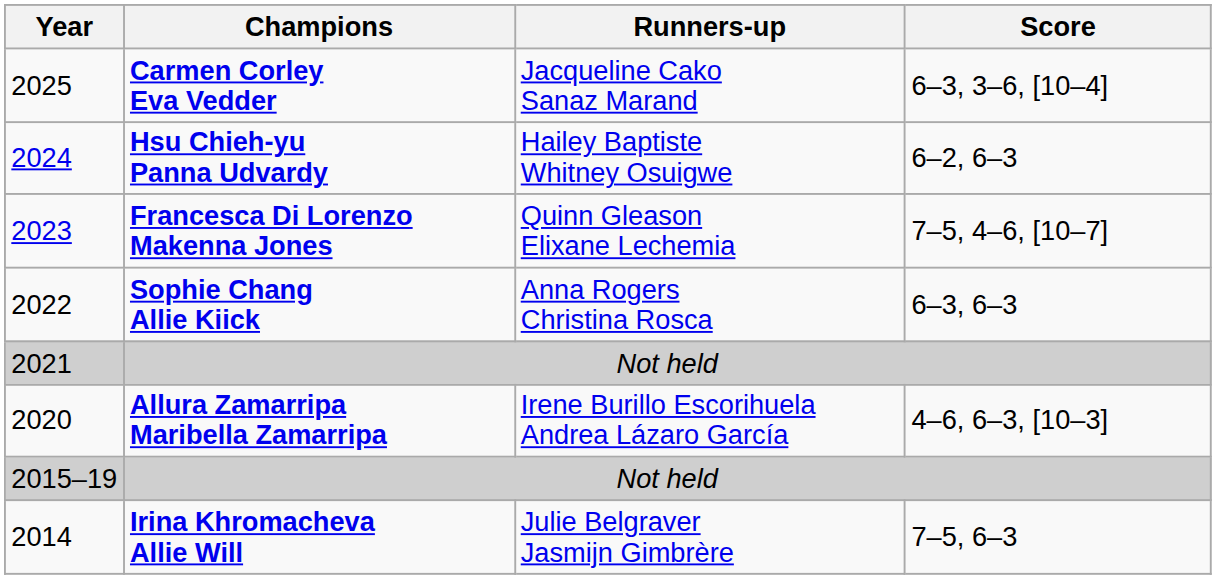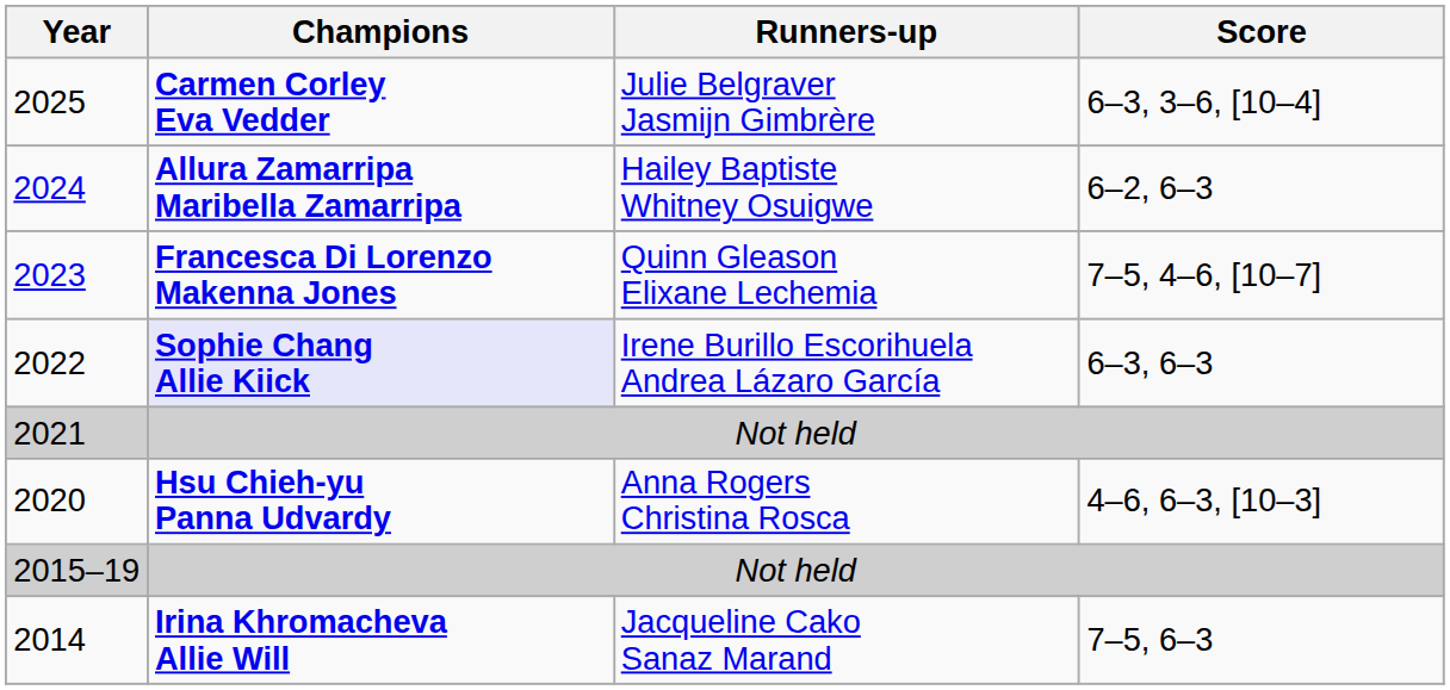 <table class="wikitable" style="font-size:90%">
 <tr>
 <th>Year</th>
 <th width="200">Champions</th>
 <th width="200">Runners-up</th>
 <th width="155">Score</th>
 </tr>
 <tr>
 <td>2025</td>
 <td><strong> <a href='#'>Carmen Corley</a><br>  <a href='#'>Eva Vedder</a></strong></td>
-<td> <a href='#'>Jacqueline Cako</a> <br>  <a href='#'>Sanaz Marand</a></td>
+<td> <a href='#'>Julie Belgraver</a> <br>  <a href='#'>Jasmijn Gimbrère</a></td>
 <td>6–3, 3–6, [10–4]</td>
 </tr>
 <tr>
 <td><a href='#'>2024</a></td>
-<td> <strong><a href='#'>Hsu Chieh-yu</a></strong> <br>  <strong><a href='#'>Panna Udvardy</a></strong></td>
+<td> <strong><a href='#'>Allura Zamarripa</a></strong> <br>  <strong><a href='#'>Maribella Zamarripa</a></strong></td>
 <td> <a href='#'>Hailey Baptiste</a> <br>  <a href='#'>Whitney Osuigwe</a></td>
 <td>6–2, 6–3</td>
 </tr>
 <tr>
 <td><a href='#'>2023</a></td>
 <td> <strong><a href='#'>Francesca Di Lorenzo</a></strong> <br>  <strong><a href='#'>Makenna Jones</a></strong></td>
 <td> <a href='#'>Quinn Gleason</a> <br>  <a href='#'>Elixane Lechemia</a></td>
 <td>7–5, 4–6, [10–7]</td>
 </tr>
 <tr>
 <td>2022</td>
-<td> <strong><a href='#'>Sophie Chang</a></strong> <br>  <strong><a href='#'>Allie Kiick</a></strong></td>
-<td> <a href='#'>Anna Rogers</a> <br>  <a href='#'>Christina Rosca</a></td>
+<td style="background: lavender;"> <strong><a href='#'>Sophie Chang</a></strong> <br>  <strong><a href='#'>Allie Kiick</a></strong></td>
+<td> <a href='#'>Irene Burillo Escorihuela</a> <br>  <a href='#'>Andrea Lázaro García</a></td>
 <td>6–3, 6–3</td>
 </tr>
 <tr>
 <td style="background:#cfcfcf">2021</td>
 <td colspan=3 align=center style="background:#cfcfcf"><em>Not held</em></td>
 </tr>
 <tr>
 <td>2020</td>
-<td> <strong><a href='#'>Allura Zamarripa</a></strong> <br>  <strong><a href='#'>Maribella Zamarripa</a></strong></td>
-<td> <a href='#'>Irene Burillo Escorihuela</a> <br>  <a href='#'>Andrea Lázaro García</a></td>
+<td> <strong><a href='#'>Hsu Chieh-yu</a></strong> <br>  <strong><a href='#'>Panna Udvardy</a></strong></td>
+<td> <a href='#'>Anna Rogers</a> <br>  <a href='#'>Christina Rosca</a></td>
 <td>4–6, 6–3, [10–3]</td>
 </tr>
 <tr>
 <td style="background:#cfcfcf">2015–19</td>
 <td colspan=3 align=center style="background:#cfcfcf"><em>Not held</em></td>
 </tr>
 <tr>
 <td>2014</td>
 <td> <strong><a href='#'>Irina Khromacheva</a></strong> <br>  <strong><a href='#'>Allie Will</a></strong></td>
-<td> <a href='#'>Julie Belgraver</a> <br>  <a href='#'>Jasmijn Gimbrère</a></td>
+<td> <a href='#'>Jacqueline Cako</a> <br>  <a href='#'>Sanaz Marand</a></td>
 <td>7–5, 6–3</td>
 </tr>
 </table>
